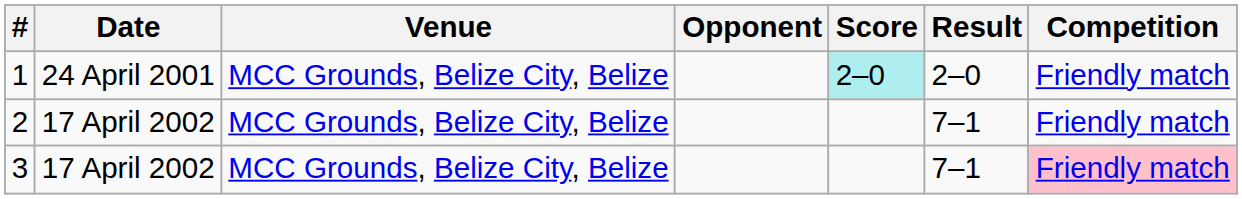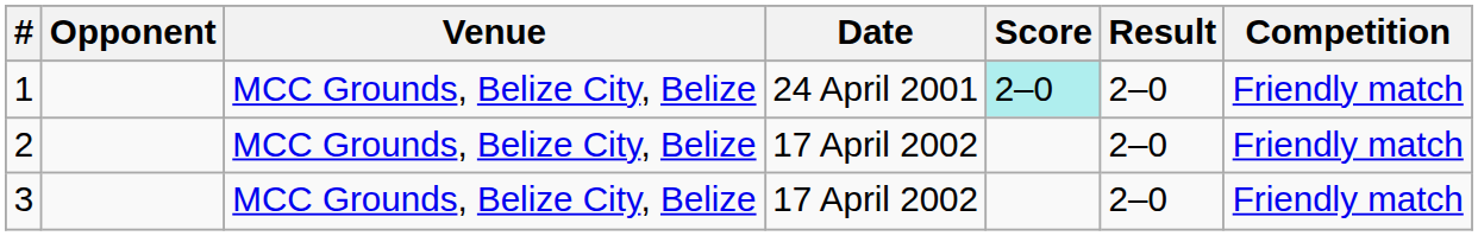 <table class="wikitable">
 <tr>
 <th>#</th>
+<th>Opponent</th>
+<th>Venue</th>
 <th>Date</th>
-<th>Venue</th>
-<th>Opponent</th>
 <th>Score</th>
 <th>Result</th>
 <th>Competition</th>
 </tr>
 <tr>
 <td>1</td>
+<td></td>
+<td><a href='#'>MCC Grounds</a>, <a href='#'>Belize City</a>, <a href='#'>Belize</a></td>
 <td>24 April 2001</td>
-<td><a href='#'>MCC Grounds</a>, <a href='#'>Belize City</a>, <a href='#'>Belize</a></td>
-<td></td>
 <td style="background: paleturquoise;">2–0</td>
 <td>2–0</td>
 <td><a href='#'>Friendly match</a></td>
 </tr>
 <tr>
 <td>2</td>
+<td></td>
+<td><a href='#'>MCC Grounds</a>, <a href='#'>Belize City</a>, <a href='#'>Belize</a></td>
 <td>17 April 2002</td>
-<td><a href='#'>MCC Grounds</a>, <a href='#'>Belize City</a>, <a href='#'>Belize</a></td>
 <td></td>
-<td></td>
-<td>7–1</td>
+<td>2–0</td>
 <td><a href='#'>Friendly match</a></td>
 </tr>
 <tr>
 <td>3</td>
+<td></td>
+<td><a href='#'>MCC Grounds</a>, <a href='#'>Belize City</a>, <a href='#'>Belize</a></td>
 <td>17 April 2002</td>
-<td><a href='#'>MCC Grounds</a>, <a href='#'>Belize City</a>, <a href='#'>Belize</a></td>
 <td></td>
-<td></td>
-<td>7–1</td>
-<td style="background: pink;"><a href='#'>Friendly match</a></td>
+<td>2–0</td>
+<td><a href='#'>Friendly match</a></td>
 </tr>
 </table>
